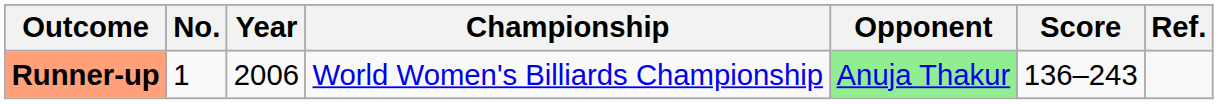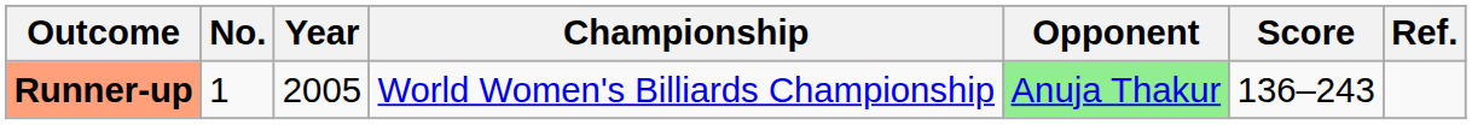 <table class="wikitable">
 <tr>
 <th>Outcome</th>
 <th>No.</th>
 <th>Year</th>
 <th>Championship</th>
 <th>Opponent</th>
 <th>Score</th>
 <th>Ref.</th>
 </tr>
 <tr>
 <th scope="row" style="background:#ffa07a;">Runner-up</th>
 <td>1</td>
-<td>2006</td>
+<td>2005</td>
 <td><a href='#'>World Women's Billiards Championship</a></td>
 <td style="background: lightgreen;"><a href='#'>Anuja Thakur</a></td>
 <td>136–243</td>
 <td></td>
 </tr>
 </table>
